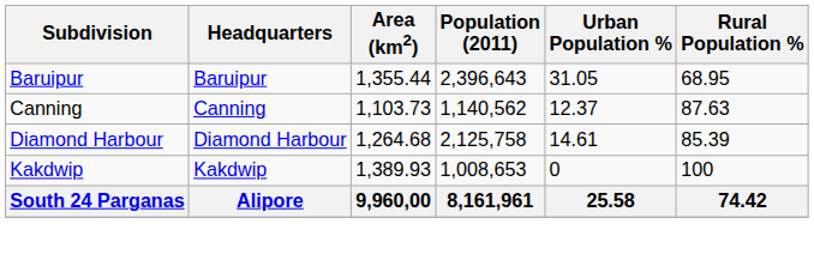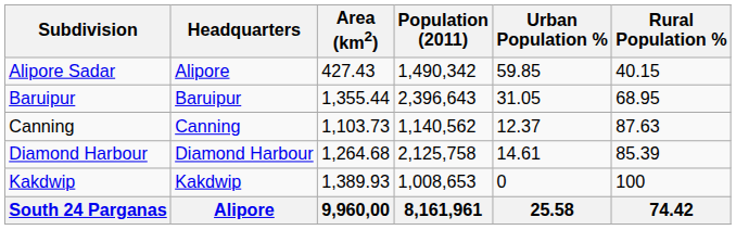 <table class="wikitable sortable">
 <tr>
 <th>Subdivision</th>
 <th>Headquarters</th>
 <th>Area<br>(km<sup>2</sup>)</th>
 <th>Population<br>(2011)</th>
 <th>Urban<br>Population %</th>
 <th>Rural<br> Population %</th>
+</tr>
+<tr>
+<td><a href='#'>Alipore Sadar</a></td>
+<td><a href='#'>Alipore</a></td>
+<td>427.43</td>
+<td>1,490,342</td>
+<td>59.85</td>
+<td>40.15</td>
 </tr>
 <tr>
 <td><a href='#'>Baruipur</a></td>
 <td><a href='#'>Baruipur</a></td>
 <td>1,355.44</td>
 <td>2,396,643</td>
 <td>31.05</td>
 <td>68.95</td>
 </tr>
 <tr>
 <td>Canning</td>
 <td><a href='#'>Canning</a></td>
 <td>1,103.73</td>
 <td>1,140,562</td>
 <td>12.37</td>
 <td>87.63</td>
 </tr>
 <tr>
 <td><a href='#'>Diamond Harbour</a></td>
 <td><a href='#'>Diamond Harbour</a></td>
 <td>1,264.68</td>
 <td>2,125,758</td>
 <td>14.61</td>
 <td>85.39</td>
 </tr>
 <tr>
 <td><a href='#'>Kakdwip</a></td>
 <td><a href='#'>Kakdwip</a></td>
 <td>1,389.93</td>
 <td>1,008,653</td>
 <td>0</td>
 <td>100</td>
 </tr>
 <tr>
 <th><a href='#'>South 24 Parganas</a></th>
 <th><a href='#'>Alipore</a></th>
 <th>9,960,00</th>
 <th>8,161,961</th>
 <th>25.58</th>
 <th>74.42</th>
 </tr>
 <tr>
 </tr>
 </table>
